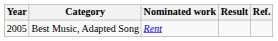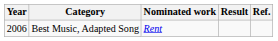 <table class="wikitable">
 <tr>
 <th>Year</th>
 <th>Category</th>
 <th>Nominated work</th>
 <th>Result</th>
 <th>Ref.</th>
 </tr>
 <tr>
-<td>2005</td>
+<td>2006</td>
 <td>Best Music, Adapted Song</td>
 <td><em><a href='#'>Rent</a></em></td>
 <td></td>
 <td></td>
 </tr>
 </table>
